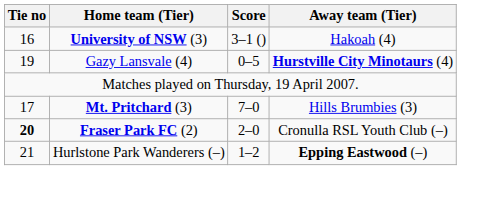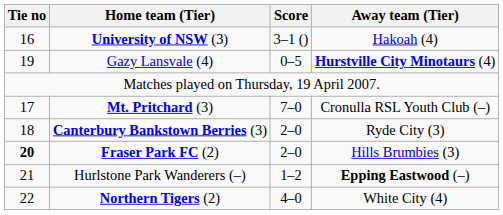 <table class="wikitable" style="text-align:center">
 <tr>
 <th>Tie no</th>
 <th>Home team (Tier)</th>
 <th>Score</th>
 <th>Away team (Tier)</th>
 </tr>
 <tr>
 <td>16</td>
 <td><strong><a href='#'>University of NSW</a></strong> (3)</td>
 <td>3–1 ()</td>
 <td><a href='#'>Hakoah</a> (4)</td>
 </tr>
 <tr>
 <td>19</td>
 <td><a href='#'>Gazy Lansvale</a> (4)</td>
 <td>0–5</td>
 <td><strong><a href='#'>Hurstville City Minotaurs</a></strong> (4)</td>
 </tr>
 <tr>
 <td colspan=4>Matches played on Thursday, 19 April 2007.</td>
 </tr>
 <tr>
 <td>17</td>
 <td><strong><a href='#'>Mt. Pritchard</a></strong> (3)</td>
 <td>7–0</td>
-<td><a href='#'>Hills Brumbies</a> (3)</td>
+<td>Cronulla RSL Youth Club (–)</td>
+</tr>
+<tr>
+<td>18</td>
+<td><strong><a href='#'>Canterbury Bankstown Berries</a></strong> (3)</td>
+<td>2–0</td>
+<td>Ryde City (3)</td>
 </tr>
 <tr>
 <td><strong>20</strong></td>
 <td><strong><a href='#'>Fraser Park FC</a></strong> (2)</td>
 <td>2–0</td>
-<td>Cronulla RSL Youth Club (–)</td>
+<td><a href='#'>Hills Brumbies</a> (3)</td>
 </tr>
 <tr>
 <td>21</td>
 <td>Hurlstone Park Wanderers (–)</td>
 <td>1–2</td>
 <td><strong>Epping Eastwood</strong> (–)</td>
 </tr>
+<tr>
+<td>22</td>
+<td><strong><a href='#'>Northern Tigers</a></strong> (2)</td>
+<td>4–0</td>
+<td>White City (4)</td>
+</tr>
 </table>
